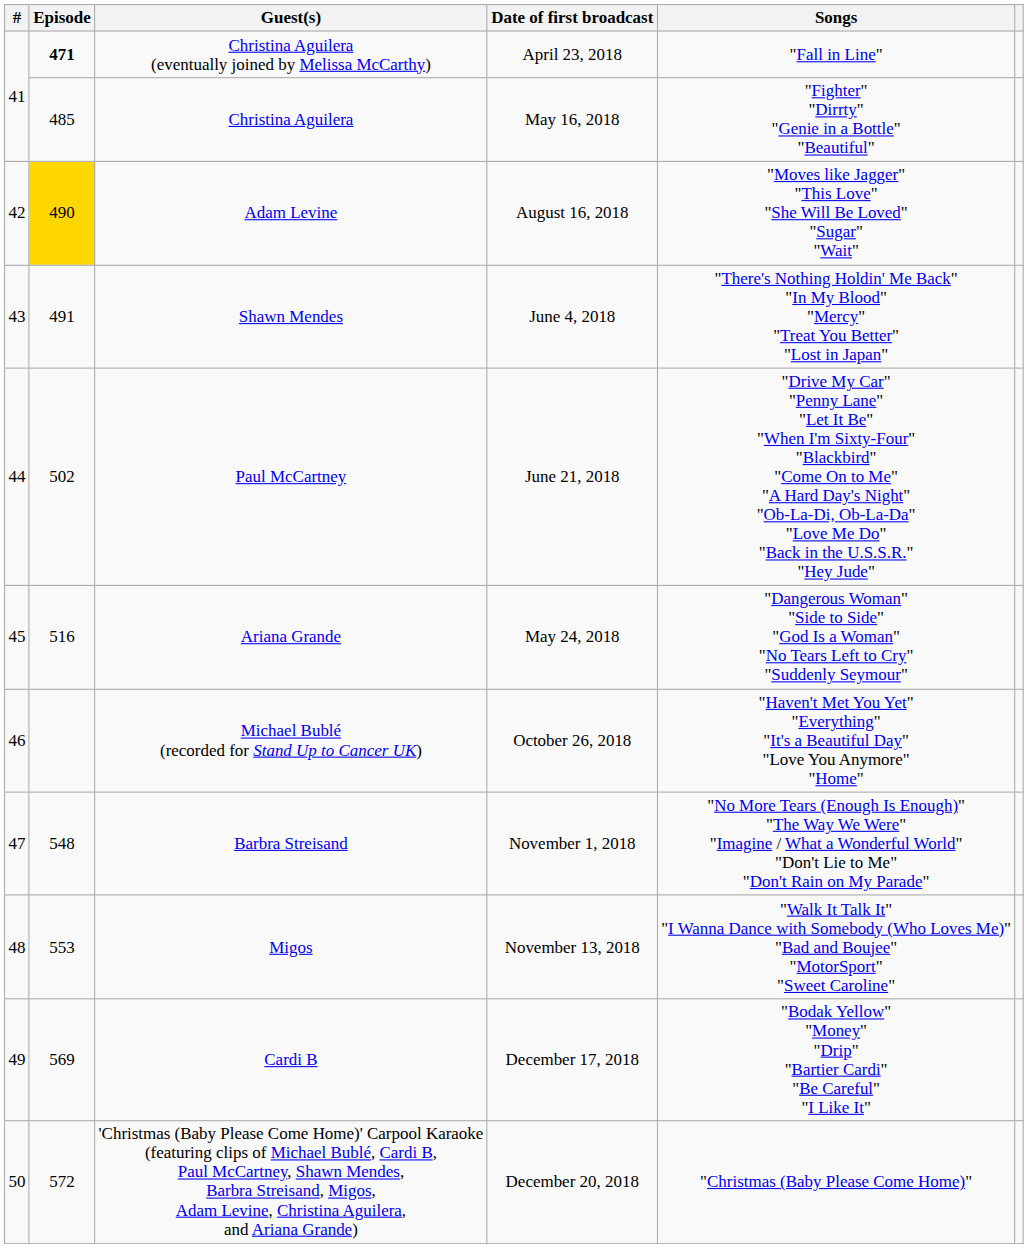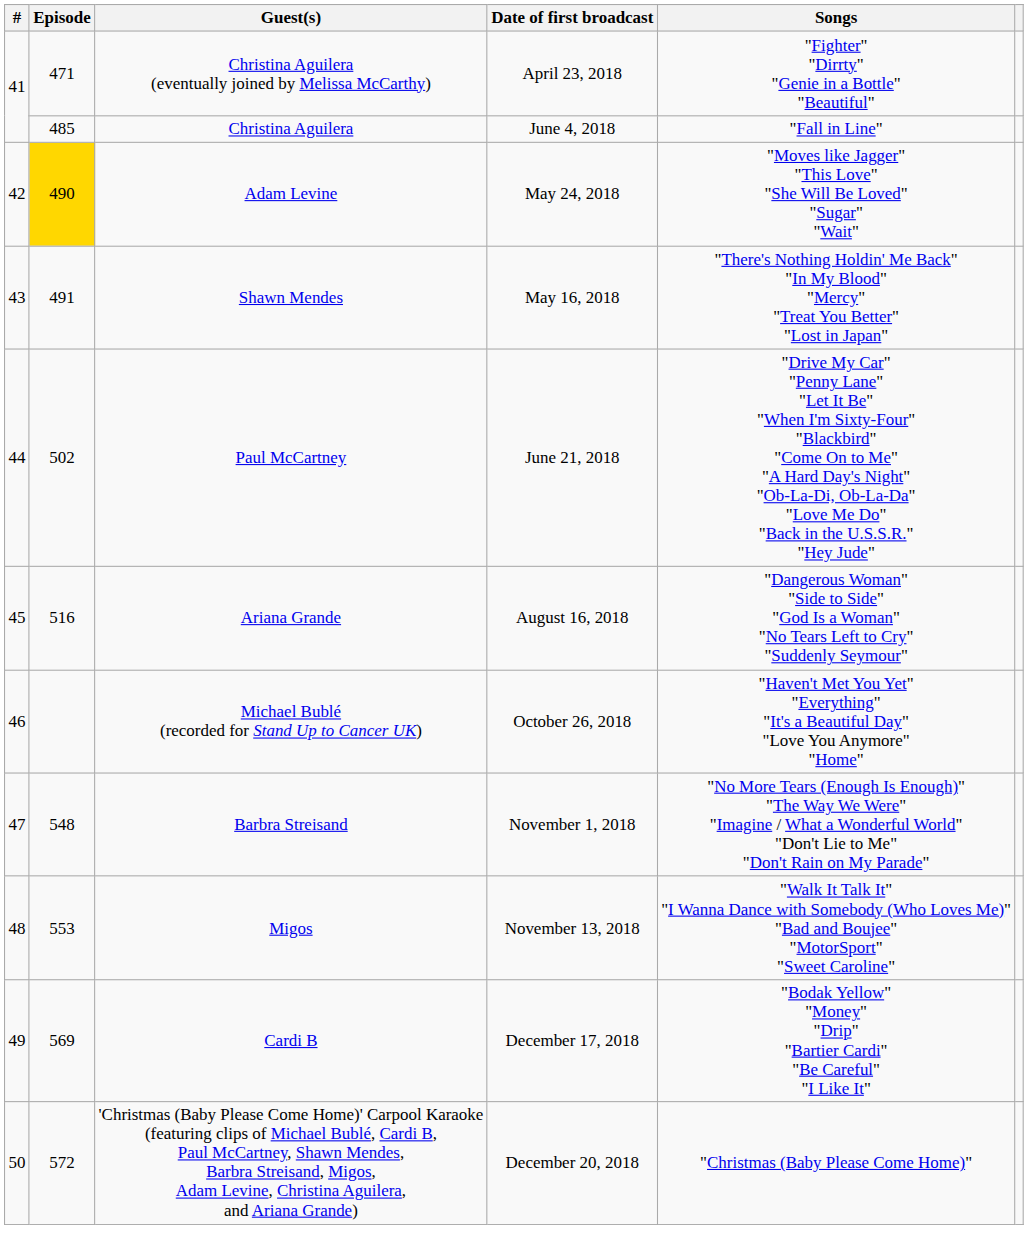 <table class="wikitable" style="text-align:center">
 <tr>
 <th>#</th>
 <th>Episode</th>
 <th>Guest(s)</th>
 <th>Date of first broadcast</th>
 <th>Songs</th>
 <th></th>
 </tr>
 <tr>
 <td rowspan="2">41</td>
-<td rowspan="1"><strong>471</strong></td>
+<td rowspan="1">471</td>
 <td scope="row"><a href='#'>Christina Aguilera</a><br>(eventually joined by <a href='#'>Melissa McCarthy</a>)</td>
 <td scope="row">April 23, 2018</td>
-<td>"<a href='#'>Fall in Line</a>"</td>
+<td>"<a href='#'>Fighter</a>" <br> "<a href='#'>Dirrty</a>" <br> "<a href='#'>Genie in a Bottle</a>" <br> "<a href='#'>Beautiful</a>"</td>
 <td></td>
 </tr>
 <tr>
 <td>485</td>
 <td><a href='#'>Christina Aguilera</a></td>
-<td>May 16, 2018</td>
-<td>"<a href='#'>Fighter</a>" <br> "<a href='#'>Dirrty</a>" <br> "<a href='#'>Genie in a Bottle</a>" <br> "<a href='#'>Beautiful</a>"</td>
+<td>June 4, 2018</td>
+<td>"<a href='#'>Fall in Line</a>"</td>
 <td></td>
 </tr>
 <tr>
 <td>42</td>
 <td style="background: gold;">490</td>
 <td><a href='#'>Adam Levine</a></td>
-<td>August 16, 2018</td>
+<td>May 24, 2018</td>
 <td>"<a href='#'>Moves like Jagger</a>" <br> "<a href='#'>This Love</a>" <br> "<a href='#'>She Will Be Loved</a>" <br> "<a href='#'>Sugar</a>" <br> "<a href='#'>Wait</a>"</td>
 <td></td>
 </tr>
 <tr>
 <td>43</td>
 <td>491</td>
 <td><a href='#'>Shawn Mendes</a></td>
-<td>June 4, 2018</td>
+<td>May 16, 2018</td>
 <td>"<a href='#'>There's Nothing Holdin' Me Back</a>" <br> "<a href='#'>In My Blood</a>" <br> "<a href='#'>Mercy</a>" <br> "<a href='#'>Treat You Better</a>" <br> "<a href='#'>Lost in Japan</a>"</td>
 <td></td>
 </tr>
 <tr>
 <td>44</td>
 <td>502</td>
 <td><a href='#'>Paul McCartney</a></td>
 <td>June 21, 2018</td>
 <td>"<a href='#'>Drive My Car</a>" <br> "<a href='#'>Penny Lane</a>" <br> "<a href='#'>Let It Be</a>" <br> "<a href='#'>When I'm Sixty-Four</a>" <br> "<a href='#'>Blackbird</a>" <br> "<a href='#'>Come On to Me</a>" <br> "<a href='#'>A Hard Day's Night</a>" <br> "<a href='#'>Ob-La-Di, Ob-La-Da</a>" <br> "<a href='#'>Love Me Do</a>" <br> "<a href='#'>Back in the U.S.S.R.</a>" <br> "<a href='#'>Hey Jude</a>"</td>
 <td></td>
 </tr>
 <tr>
 <td>45</td>
 <td>516</td>
 <td><a href='#'>Ariana Grande</a></td>
-<td>May 24, 2018</td>
+<td>August 16, 2018</td>
 <td>"<a href='#'>Dangerous Woman</a>" <br> "<a href='#'>Side to Side</a>" <br> "<a href='#'>God Is a Woman</a>" <br> "<a href='#'>No Tears Left to Cry</a>" <br> "<a href='#'>Suddenly Seymour</a>"</td>
 <td></td>
 </tr>
 <tr>
 <td>46</td>
 <td></td>
 <td><a href='#'>Michael Bublé</a> <br> (recorded for <em><a href='#'>Stand Up to Cancer UK</a></em>)</td>
 <td>October 26, 2018</td>
 <td>"<a href='#'>Haven't Met You Yet</a>" <br> "<a href='#'>Everything</a>" <br> "<a href='#'>It's a Beautiful Day</a>" <br> "Love You Anymore" <br> "<a href='#'>Home</a>"</td>
 <td></td>
 </tr>
 <tr>
 <td>47</td>
 <td>548</td>
 <td><a href='#'>Barbra Streisand</a></td>
 <td>November 1, 2018</td>
 <td>"<a href='#'>No More Tears (Enough Is Enough)</a>"<br>"<a href='#'>The Way We Were</a>"<br>"<a href='#'>Imagine</a> / <a href='#'>What a Wonderful World</a>"<br>"Don't Lie to Me"<br>"<a href='#'>Don't Rain on My Parade</a>"</td>
 <td></td>
 </tr>
 <tr>
 <td>48</td>
 <td>553</td>
 <td><a href='#'>Migos</a></td>
 <td>November 13, 2018</td>
 <td>"<a href='#'>Walk It Talk It</a>"<br>"<a href='#'>I Wanna Dance with Somebody (Who Loves Me)</a>"<br>"<a href='#'>Bad and Boujee</a>"<br>"<a href='#'>MotorSport</a>"<br>"<a href='#'>Sweet Caroline</a>"</td>
 <td></td>
 </tr>
 <tr>
 <td>49</td>
 <td>569</td>
 <td><a href='#'>Cardi B</a></td>
 <td>December 17, 2018</td>
 <td>"<a href='#'>Bodak Yellow</a>"<br>"<a href='#'>Money</a>"<br>"<a href='#'>Drip</a>"<br>"<a href='#'>Bartier Cardi</a>"<br>"<a href='#'>Be Careful</a>"<br>"<a href='#'>I Like It</a>"</td>
 <td></td>
 </tr>
 <tr>
 <td>50</td>
 <td>572</td>
 <td>'Christmas (Baby Please Come Home)' Carpool Karaoke <br>(featuring clips of <a href='#'>Michael Bublé</a>, <a href='#'>Cardi B</a>, <br><a href='#'>Paul McCartney</a>, <a href='#'>Shawn Mendes</a>, <br><a href='#'>Barbra Streisand</a>, <a href='#'>Migos</a>, <br><a href='#'>Adam Levine</a>, <a href='#'>Christina Aguilera</a>, <br>and <a href='#'>Ariana Grande</a>)</td>
 <td>December 20, 2018</td>
 <td>"<a href='#'>Christmas (Baby Please Come Home)</a>"</td>
 <td></td>
 </tr>
 </table>
